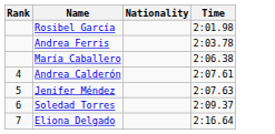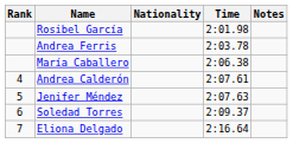 <table class="wikitable sortable" style="text-align:center">
 <tr>
 <th>Rank</th>
 <th>Name</th>
 <th>Nationality</th>
 <th>Time</th>
+<th>Notes</th>
 </tr>
 <tr>
 <td></td>
 <td align=left><a href='#'>Rosibel García</a></td>
 <td align=left></td>
 <td>2:01.98</td>
+<td></td>
 </tr>
 <tr>
 <td></td>
 <td align=left><a href='#'>Andrea Ferris</a></td>
 <td align=left></td>
 <td>2:03.78</td>
+<td></td>
 </tr>
 <tr>
 <td></td>
 <td align=left><a href='#'>María Caballero</a></td>
 <td align=left></td>
 <td>2:06.38</td>
+<td></td>
 </tr>
 <tr>
 <td>4</td>
 <td align=left><a href='#'>Andrea Calderón</a></td>
 <td align=left></td>
 <td>2:07.61</td>
+<td></td>
 </tr>
 <tr>
 <td>5</td>
 <td align=left><a href='#'>Jenifer Méndez</a></td>
 <td align=left></td>
 <td>2:07.63</td>
+<td></td>
 </tr>
 <tr>
 <td>6</td>
 <td align=left><a href='#'>Soledad Torres</a></td>
 <td align=left></td>
 <td>2:09.37</td>
+<td></td>
 </tr>
 <tr>
 <td>7</td>
 <td align=left><a href='#'>Eliona Delgado</a></td>
 <td align=left></td>
 <td>2:16.64</td>
+<td></td>
 </tr>
 </table>
